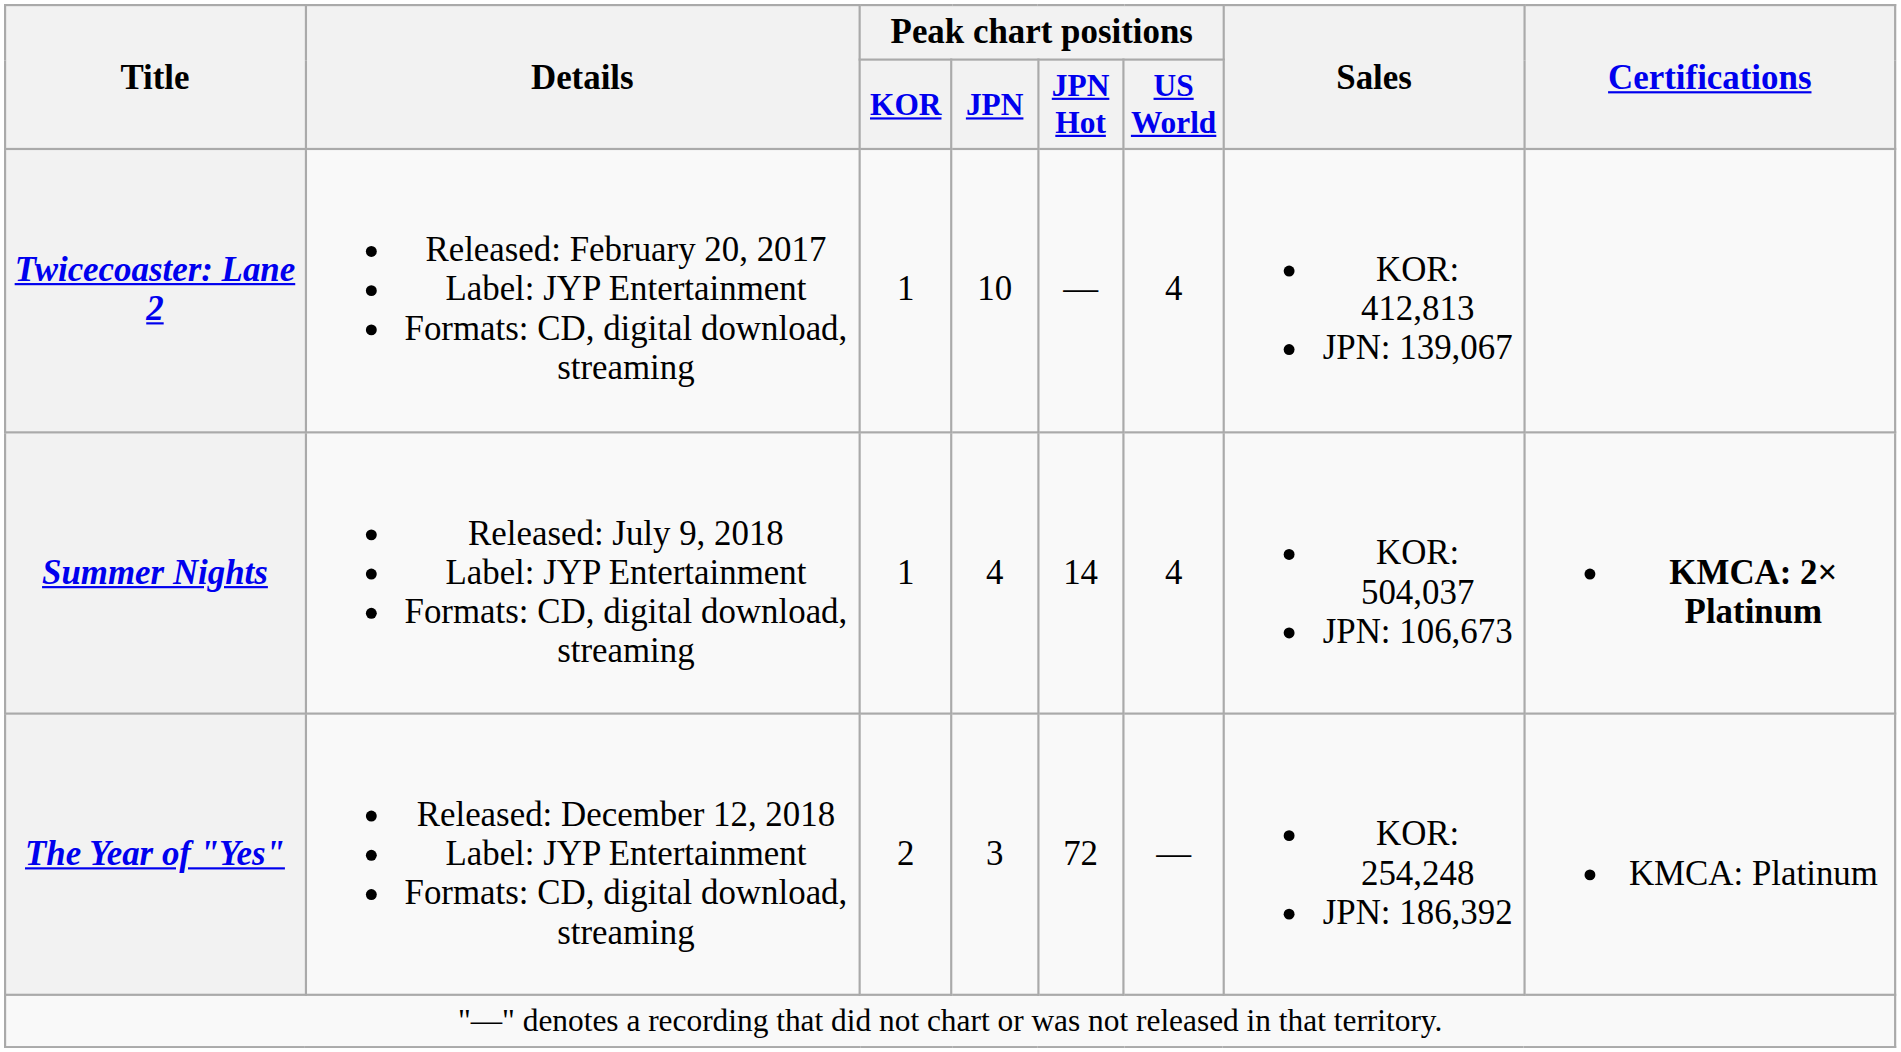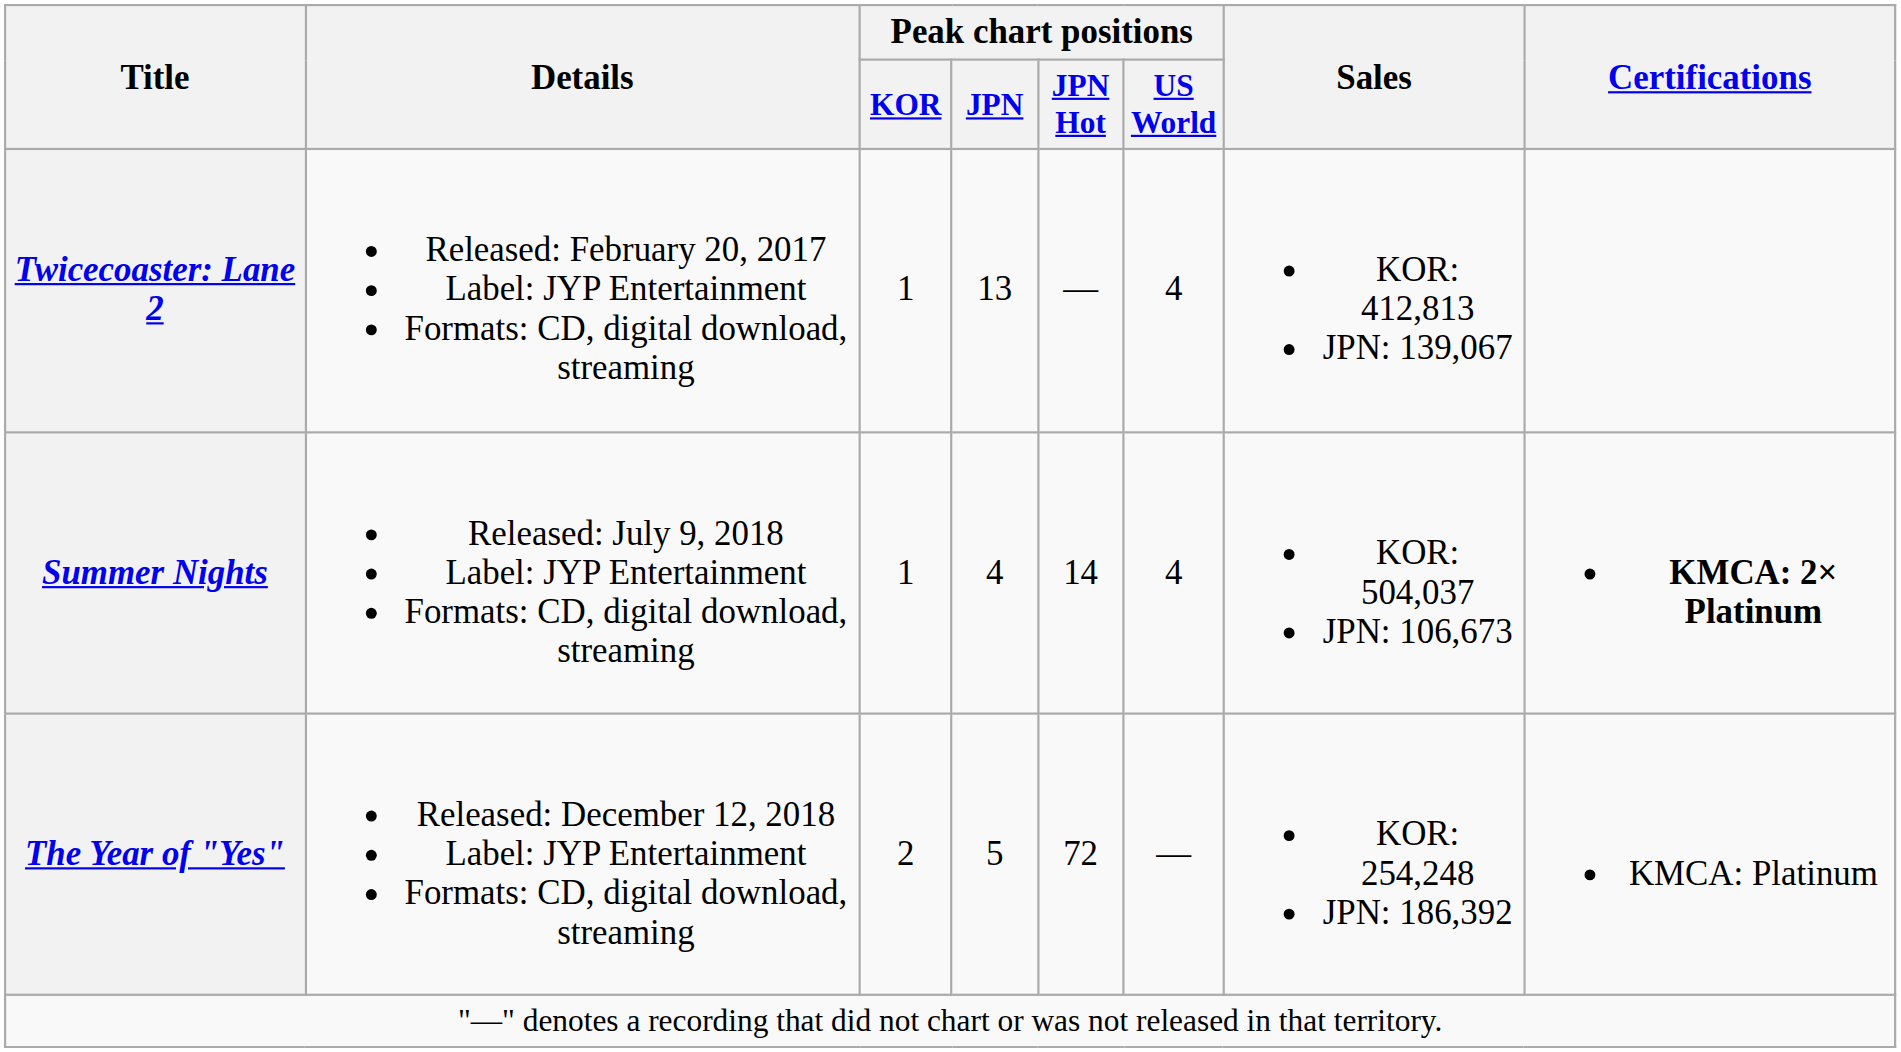 <table class="wikitable plainrowheaders" style="text-align:center;">
 <tr>
 <th scope="col" rowspan=2 style="width:10em;">Title</th>
 <th scope="col" rowspan=2 style="width:21em;">Details</th>
 <th scope="col" colspan=4>Peak chart positions</th>
 <th scope="col" rowspan=2 style="width:10em;">Sales</th>
 <th scope="col" rowspan=2 style="width:13em;"><a href='#'>Certifications</a></th>
 </tr>
 <tr>
 <th scope="col" style="width:2.6em;font-size:90%;"><a href='#'>KOR</a><br></th>
 <th scope="col" style="width:2.6em;font-size:90%;"><a href='#'>JPN</a><br></th>
 <th scope="col" style="width:2.6em;font-size:90%;"><a href='#'>JPN Hot</a><br></th>
 <th scope="col" style="width:2.6em;font-size:90%;"><a href='#'>US World</a><br></th>
 </tr>
 <tr>
 <th scope=row><em><a href='#'>Twicecoaster: Lane 2</a></em></th>
 <td><br><ul><li>Released: February 20, 2017</li><li>Label: JYP Entertainment</li><li>Formats: CD, digital download, streaming</li></ul></td>
 <td>1</td>
-<td>10</td>
+<td>13</td>
 <td>—</td>
 <td>4</td>
 <td><br><ul><li>KOR: 412,813</li><li>JPN: 139,067</li></ul></td>
 <td></td>
 </tr>
 <tr>
 <th scope=row><em><a href='#'>Summer Nights</a></em></th>
 <td><br><ul><li>Released: July 9, 2018</li><li>Label: JYP Entertainment</li><li>Formats: CD, digital download, streaming</li></ul></td>
 <td>1</td>
 <td>4</td>
 <td>14</td>
 <td>4</td>
 <td><br><ul><li>KOR: 504,037</li><li>JPN: 106,673</li></ul></td>
 <td><strong><br><ul><li>KMCA: 2× Platinum</li></ul></strong></td>
 </tr>
 <tr>
 <th scope=row><em><a href='#'>The Year of "Yes"</a></em></th>
 <td><br><ul><li>Released: December 12, 2018</li><li>Label: JYP Entertainment</li><li>Formats: CD, digital download, streaming</li></ul></td>
 <td>2</td>
-<td>3</td>
+<td>5</td>
 <td>72</td>
 <td>—</td>
 <td><br><ul><li>KOR: 254,248</li><li>JPN: 186,392</li></ul></td>
 <td><br><ul><li>KMCA: Platinum</li></ul></td>
 </tr>
 <tr>
 <td colspan=8 style="font-size:90%">"—" denotes a recording that did not chart or was not released in that territory.</td>
 </tr>
 </table>
